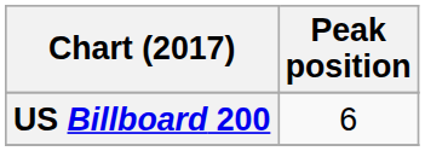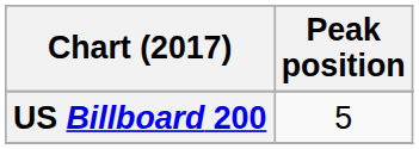 <table class="wikitable sortable plainrowheaders" style="text-align:center">
 <tr>
 <th scope="col">Chart (2017)</th>
 <th scope="col">Peak<br> position</th>
 </tr>
 <tr>
 </tr>
 <tr>
 <th scope="row">US <a href='#'><em>Billboard</em> 200</a></th>
-<td>6</td>
+<td>5</td>
 </tr>
 <tr>
 </tr>
 </table>
